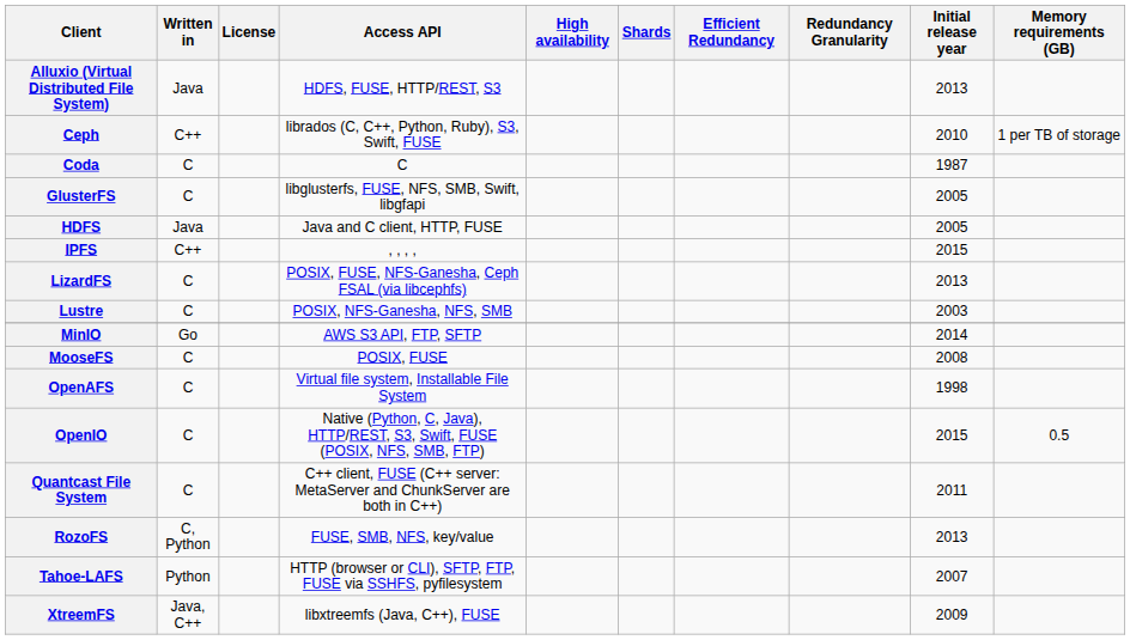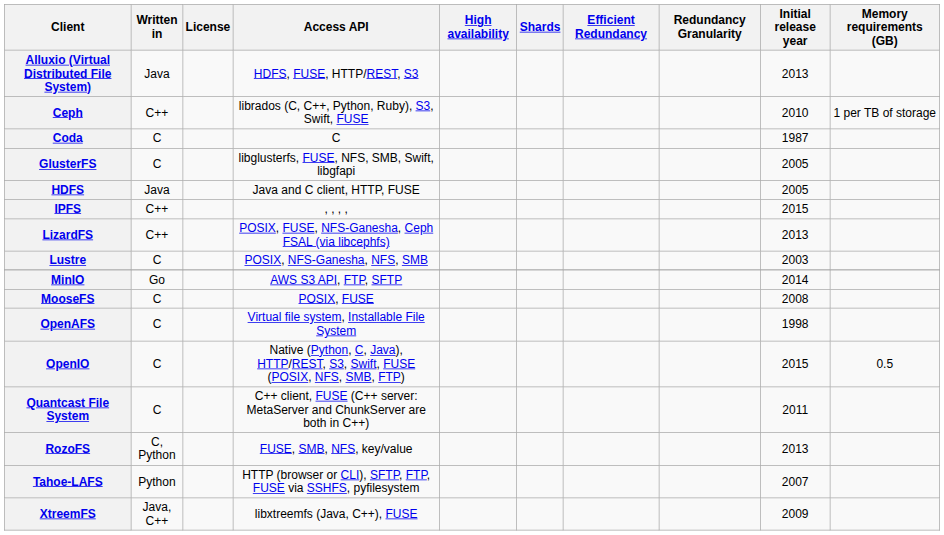 <table class="wikitable sortable" style="width: auto; table-layout: fixed;  text-align: center;">
 <tr style="background: #ececec">
 <th>Client</th>
 <th>Written in</th>
 <th>License</th>
 <th>Access API</th>
 <th><a href='#'>High availability</a></th>
 <th><a href='#'>Shards</a></th>
 <th><a href='#'>Efficient Redundancy</a></th>
 <th>Redundancy Granularity</th>
 <th>Initial release year</th>
 <th>Memory requirements (GB)</th>
 </tr>
 <tr>
 <th><a href='#'>Alluxio (Virtual Distributed File System)</a></th>
 <td>Java</td>
 <td></td>
 <td><a href='#'>HDFS</a>, <a href='#'>FUSE</a>, HTTP/<a href='#'>REST</a>, <a href='#'>S3</a></td>
 <td></td>
 <td></td>
 <td></td>
 <td></td>
 <td>2013</td>
 <td></td>
 </tr>
 <tr>
 <th><a href='#'>Ceph</a></th>
 <td>C++</td>
 <td></td>
 <td>librados (C, C++, Python, Ruby), <a href='#'>S3</a>, Swift, <a href='#'>FUSE</a></td>
 <td></td>
 <td></td>
 <td></td>
 <td></td>
 <td>2010</td>
 <td>1 per TB of storage</td>
 </tr>
 <tr>
 <th><a href='#'>Coda</a></th>
 <td>C</td>
 <td></td>
 <td>C</td>
 <td></td>
 <td></td>
 <td></td>
 <td></td>
 <td>1987</td>
 <td></td>
 </tr>
 <tr>
 <th><a href='#'>GlusterFS</a></th>
 <td>C</td>
 <td></td>
 <td>libglusterfs, <a href='#'>FUSE</a>, NFS, SMB, Swift, libgfapi</td>
 <td></td>
 <td></td>
 <td></td>
 <td></td>
 <td>2005</td>
 <td></td>
 </tr>
 <tr>
 <th><a href='#'>HDFS</a></th>
 <td>Java</td>
 <td></td>
 <td>Java and C client, HTTP, FUSE</td>
 <td></td>
 <td></td>
 <td></td>
 <td></td>
 <td>2005</td>
 <td></td>
 </tr>
 <tr>
 <th><a href='#'>IPFS</a></th>
 <td>C++</td>
 <td></td>
 <td>, , , , </td>
 <td></td>
 <td></td>
 <td></td>
 <td></td>
 <td>2015</td>
 <td></td>
 </tr>
 <tr>
 <th><a href='#'>LizardFS</a></th>
-<td>C</td>
+<td>C++</td>
 <td></td>
 <td><a href='#'>POSIX</a>, <a href='#'>FUSE</a>, <a href='#'>NFS-Ganesha</a>, <a href='#'>Ceph FSAL (via libcephfs)</a></td>
 <td></td>
 <td></td>
 <td></td>
 <td></td>
 <td>2013</td>
 <td></td>
 </tr>
 <tr>
 <th><a href='#'>Lustre</a></th>
 <td>C</td>
 <td></td>
 <td><a href='#'>POSIX</a>, <a href='#'>NFS-Ganesha</a>, <a href='#'>NFS</a>, <a href='#'>SMB</a></td>
 <td></td>
 <td></td>
 <td></td>
 <td></td>
 <td>2003</td>
 <td></td>
 </tr>
 <tr>
 </tr>
 <tr>
 <th><a href='#'>MinIO</a></th>
 <td>Go</td>
 <td></td>
 <td><a href='#'>AWS S3 API</a>, <a href='#'>FTP</a>, <a href='#'>SFTP</a></td>
 <td></td>
 <td></td>
 <td></td>
 <td></td>
 <td>2014</td>
 <td></td>
 </tr>
 <tr>
 <th><a href='#'>MooseFS</a></th>
 <td>C</td>
 <td></td>
 <td><a href='#'>POSIX</a>, <a href='#'>FUSE</a></td>
 <td></td>
 <td></td>
 <td></td>
 <td></td>
 <td>2008</td>
 <td></td>
 </tr>
 <tr>
 <th><a href='#'>OpenAFS</a></th>
 <td>C</td>
 <td></td>
 <td><a href='#'>Virtual file system</a>, <a href='#'>Installable File System</a></td>
 <td></td>
 <td></td>
 <td></td>
 <td></td>
 <td>1998</td>
 <td></td>
 </tr>
 <tr>
 <th><a href='#'>OpenIO</a></th>
 <td>C</td>
 <td></td>
 <td>Native (<a href='#'>Python</a>, <a href='#'>C</a>, <a href='#'>Java</a>), <a href='#'>HTTP</a>/<a href='#'>REST</a>, <a href='#'>S3</a>, <a href='#'>Swift</a>, <a href='#'>FUSE</a> (<a href='#'>POSIX</a>, <a href='#'>NFS</a>, <a href='#'>SMB</a>, <a href='#'>FTP</a>)</td>
 <td></td>
 <td></td>
 <td></td>
 <td></td>
 <td>2015</td>
 <td>0.5</td>
 </tr>
 <tr>
 <th><a href='#'>Quantcast File System</a></th>
 <td>C</td>
 <td></td>
 <td>C++ client, <a href='#'>FUSE</a> (C++ server: MetaServer and ChunkServer are both in C++)</td>
 <td></td>
 <td></td>
 <td></td>
 <td></td>
 <td>2011</td>
 <td></td>
 </tr>
 <tr>
 <th><a href='#'>RozoFS</a></th>
 <td>C, Python</td>
 <td></td>
 <td><a href='#'>FUSE</a>, <a href='#'>SMB</a>, <a href='#'>NFS</a>, key/value</td>
 <td></td>
 <td></td>
 <td></td>
 <td></td>
 <td>2013</td>
 <td></td>
 </tr>
 <tr>
 <th><a href='#'>Tahoe-LAFS</a></th>
 <td>Python</td>
 <td></td>
 <td>HTTP (browser or <a href='#'>CLI</a>), <a href='#'>SFTP</a>, <a href='#'>FTP</a>, <a href='#'>FUSE</a> via <a href='#'>SSHFS</a>, pyfilesystem</td>
 <td></td>
 <td></td>
 <td></td>
 <td></td>
 <td>2007</td>
 <td></td>
 </tr>
 <tr>
 <th><a href='#'>XtreemFS</a></th>
 <td>Java, C++</td>
 <td></td>
 <td>libxtreemfs (Java, C++), <a href='#'>FUSE</a></td>
 <td></td>
 <td></td>
 <td></td>
 <td></td>
 <td>2009</td>
 <td></td>
 </tr>
 </table>
